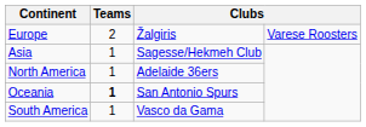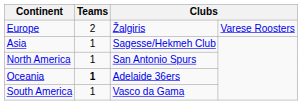 <table class="wikitable" style="margin-left:0.5em;">
 <tr>
 <th>Continent</th>
 <th>Teams</th>
 <th colspan=5>Clubs</th>
 </tr>
 <tr>
 <td><a href='#'>Europe</a></td>
 <td align=center>2</td>
 <td> <a href='#'>Žalgiris</a></td>
 <td> <a href='#'>Varese Roosters</a></td>
 </tr>
 <tr>
 <td><a href='#'>Asia</a></td>
 <td align=center>1</td>
 <td> <a href='#'>Sagesse/Hekmeh Club</a></td>
 </tr>
 <tr>
 <td><a href='#'>North America</a></td>
 <td align=center>1</td>
-<td> <a href='#'>Adelaide 36ers</a></td>
+<td> <a href='#'>San Antonio Spurs</a></td>
 </tr>
 <tr>
 <td><a href='#'>Oceania</a></td>
 <td align=center><strong>1</strong></td>
-<td> <a href='#'>San Antonio Spurs</a></td>
+<td> <a href='#'>Adelaide 36ers</a></td>
 </tr>
 <tr>
 <td><a href='#'>South America</a></td>
 <td align=center>1</td>
 <td> <a href='#'>Vasco da Gama</a></td>
 </tr>
 </table>
